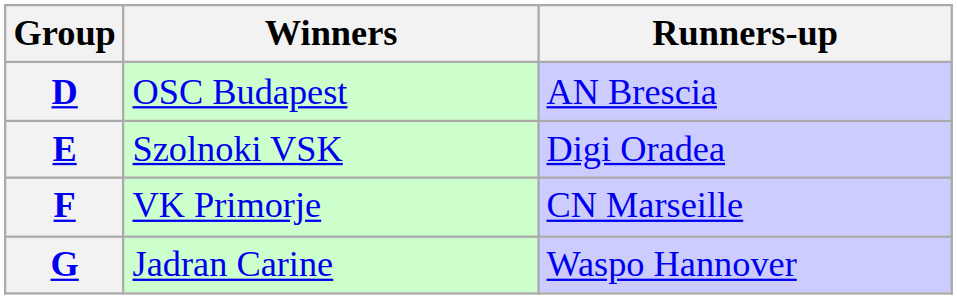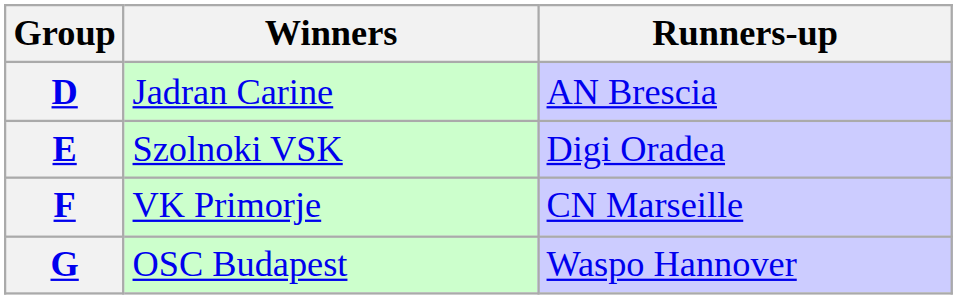 <table class="wikitable">
 <tr>
 <th>Group</th>
 <th width=175>Winners</th>
 <th width=175>Runners-up</th>
 </tr>
 <tr>
 <th><a href='#'>D</a></th>
-<td bgcolor=#ccffcc> <a href='#'>OSC Budapest</a></td>
+<td bgcolor=#ccffcc> <a href='#'>Jadran Carine</a></td>
 <td bgcolor=#ccccff> <a href='#'>AN Brescia</a></td>
 </tr>
 <tr>
 <th><a href='#'>E</a></th>
 <td bgcolor=#ccffcc> <a href='#'>Szolnoki VSK</a></td>
 <td bgcolor=#ccccff> <a href='#'>Digi Oradea</a></td>
 </tr>
 <tr>
 <th><a href='#'>F</a></th>
 <td bgcolor=#ccffcc> <a href='#'>VK Primorje</a></td>
 <td bgcolor=#ccccff> <a href='#'>CN Marseille</a></td>
 </tr>
 <tr>
 <th><a href='#'>G</a></th>
-<td bgcolor=#ccffcc> <a href='#'>Jadran Carine</a></td>
+<td bgcolor=#ccffcc> <a href='#'>OSC Budapest</a></td>
 <td bgcolor=#ccccff> <a href='#'>Waspo Hannover</a></td>
 </tr>
 </table>
